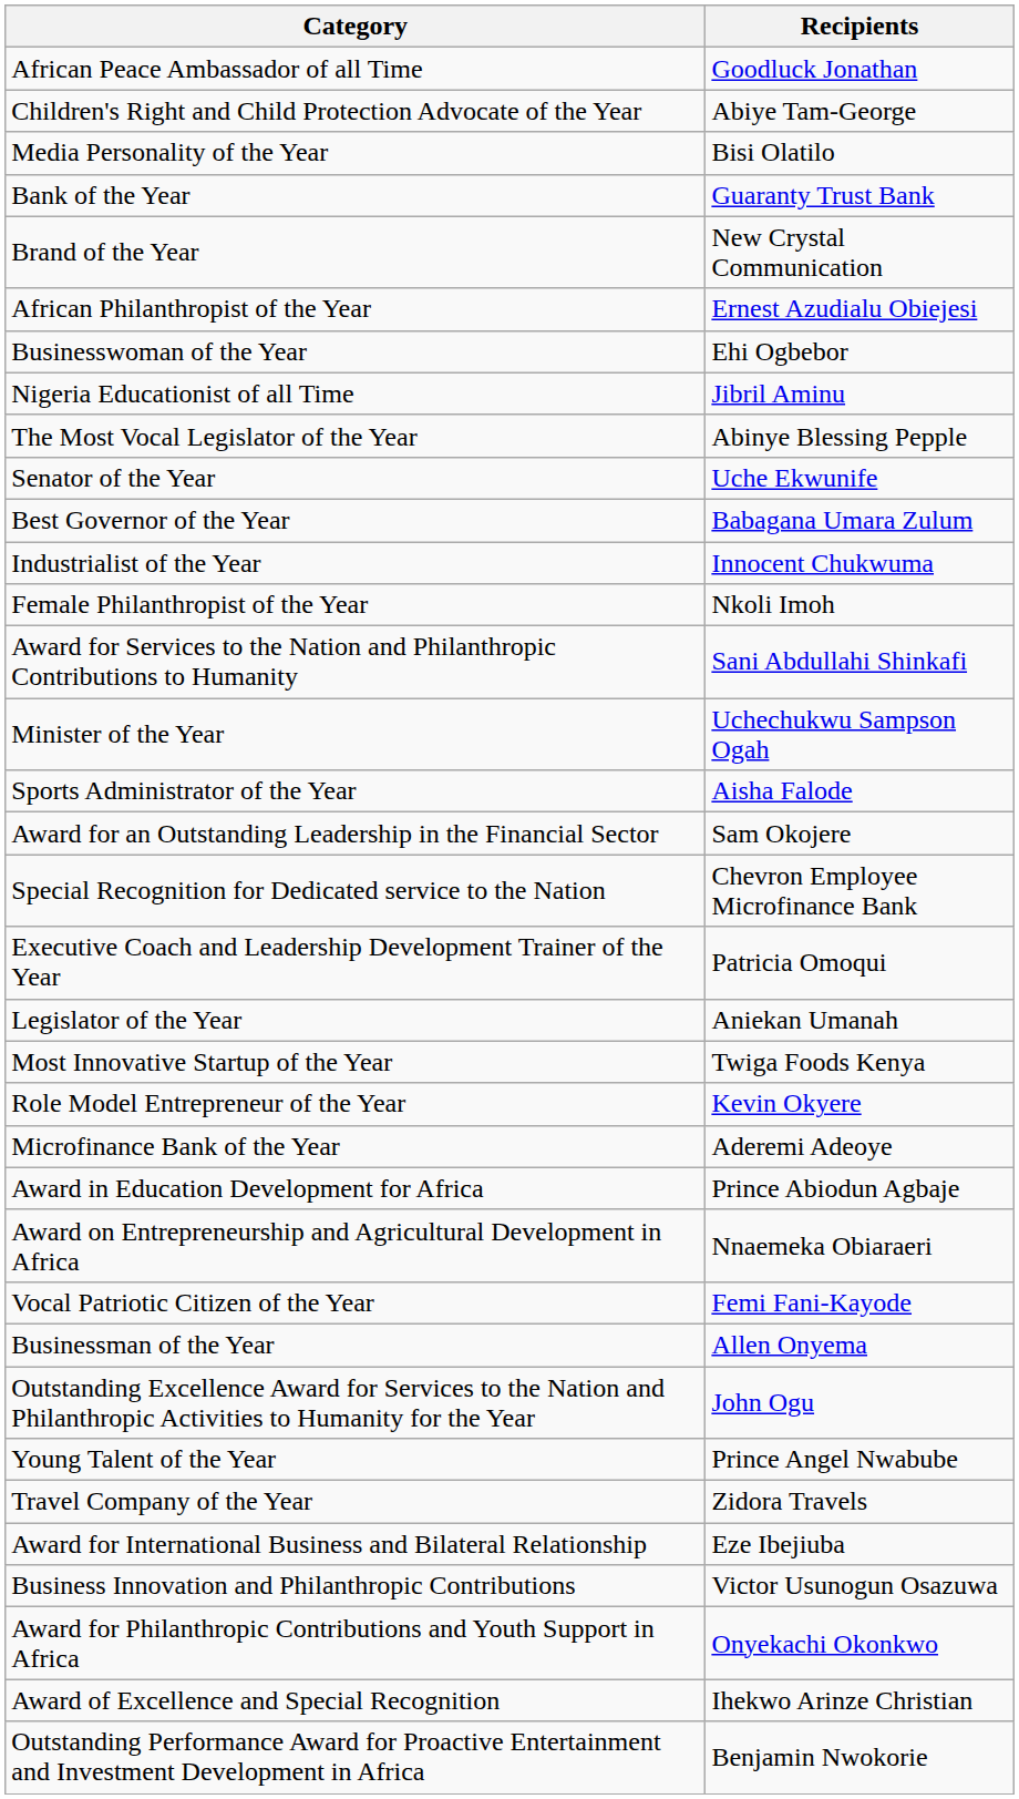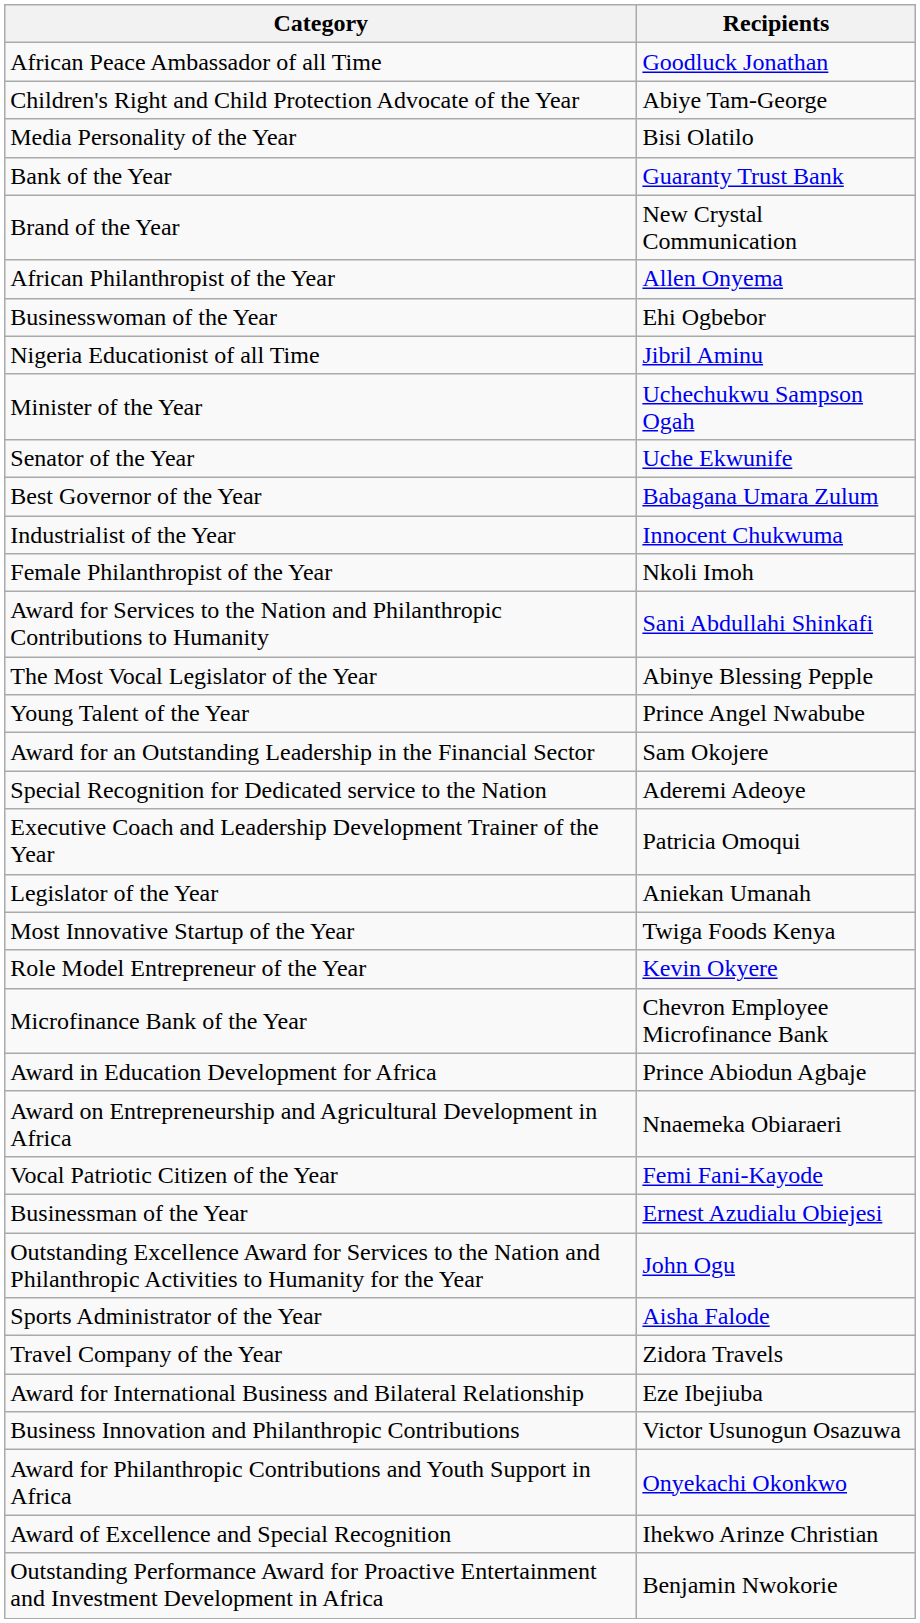 <table class="wikitable">
 <tr>
 <th>Category</th>
 <th>Recipients</th>
 </tr>
 <tr>
 <td>African Peace Ambassador of all Time</td>
 <td><a href='#'>Goodluck Jonathan</a></td>
 </tr>
 <tr>
 <td>Children's Right and Child Protection Advocate of the Year</td>
 <td>Abiye Tam-George</td>
 </tr>
 <tr>
 <td>Media Personality of the Year</td>
 <td>Bisi Olatilo</td>
 </tr>
 <tr>
 <td>Bank of the Year</td>
 <td><a href='#'>Guaranty Trust Bank</a></td>
 </tr>
 <tr>
 <td>Brand of the Year</td>
 <td>New Crystal Communication</td>
 </tr>
 <tr>
 <td>African Philanthropist of the Year</td>
-<td><a href='#'>Ernest Azudialu Obiejesi</a></td>
+<td><a href='#'>Allen Onyema</a></td>
 </tr>
 <tr>
 <td>Businesswoman of the Year</td>
 <td>Ehi Ogbebor</td>
 </tr>
 <tr>
 <td>Nigeria Educationist of all Time</td>
 <td><a href='#'>Jibril Aminu</a></td>
 </tr>
 <tr>
-<td>The Most Vocal Legislator of the Year</td>
-<td>Abinye Blessing Pepple</td>
+<td>Minister of the Year</td>
+<td><a href='#'>Uchechukwu Sampson Ogah</a></td>
 </tr>
 <tr>
 <td>Senator of the Year</td>
 <td><a href='#'>Uche Ekwunife</a></td>
 </tr>
 <tr>
 <td>Best Governor of the Year</td>
 <td><a href='#'>Babagana Umara Zulum</a></td>
 </tr>
 <tr>
 <td>Industrialist of the Year</td>
 <td><a href='#'>Innocent Chukwuma</a></td>
 </tr>
 <tr>
 <td>Female Philanthropist of the Year</td>
 <td>Nkoli Imoh</td>
 </tr>
 <tr>
 <td>Award for Services to the Nation and Philanthropic Contributions to Humanity</td>
 <td><a href='#'>Sani Abdullahi Shinkafi</a></td>
 </tr>
 <tr>
-<td>Minister of the Year</td>
-<td><a href='#'>Uchechukwu Sampson Ogah</a></td>
+<td>The Most Vocal Legislator of the Year</td>
+<td>Abinye Blessing Pepple</td>
 </tr>
 <tr>
-<td>Sports Administrator of the Year</td>
-<td><a href='#'>Aisha Falode</a></td>
+<td>Young Talent of the Year</td>
+<td>Prince Angel Nwabube</td>
 </tr>
 <tr>
 <td>Award for an Outstanding Leadership in the Financial Sector</td>
 <td>Sam Okojere</td>
 </tr>
 <tr>
 <td>Special Recognition for Dedicated service to the Nation</td>
-<td>Chevron Employee Microfinance Bank</td>
+<td>Aderemi Adeoye</td>
 </tr>
 <tr>
 <td>Executive Coach and Leadership Development Trainer of the Year</td>
 <td>Patricia Omoqui</td>
 </tr>
 <tr>
 <td>Legislator of the Year</td>
 <td>Aniekan Umanah</td>
 </tr>
 <tr>
 <td>Most Innovative Startup of the Year</td>
 <td>Twiga Foods Kenya</td>
 </tr>
 <tr>
 <td>Role Model Entrepreneur of the Year</td>
 <td><a href='#'>Kevin Okyere</a></td>
 </tr>
 <tr>
 <td>Microfinance Bank of the Year</td>
-<td>Aderemi Adeoye</td>
+<td>Chevron Employee Microfinance Bank</td>
 </tr>
 <tr>
 <td>Award in Education Development for Africa</td>
 <td>Prince Abiodun Agbaje</td>
 </tr>
 <tr>
 <td>Award on Entrepreneurship and Agricultural Development in Africa</td>
 <td>Nnaemeka Obiaraeri</td>
 </tr>
 <tr>
 <td>Vocal Patriotic Citizen of the Year</td>
 <td><a href='#'>Femi Fani-Kayode</a></td>
 </tr>
 <tr>
 <td>Businessman of the Year</td>
-<td><a href='#'>Allen Onyema</a></td>
+<td><a href='#'>Ernest Azudialu Obiejesi</a></td>
 </tr>
 <tr>
 <td>Outstanding Excellence Award for Services to the Nation and Philanthropic Activities to Humanity for the Year</td>
 <td><a href='#'>John Ogu</a></td>
 </tr>
 <tr>
-<td>Young Talent of the Year</td>
-<td>Prince Angel Nwabube</td>
+<td>Sports Administrator of the Year</td>
+<td><a href='#'>Aisha Falode</a></td>
 </tr>
 <tr>
 <td>Travel Company of the Year</td>
 <td>Zidora Travels</td>
 </tr>
 <tr>
 <td>Award for International Business and Bilateral Relationship</td>
 <td>Eze Ibejiuba</td>
 </tr>
 <tr>
 <td>Business Innovation and Philanthropic Contributions</td>
 <td>Victor Usunogun Osazuwa</td>
 </tr>
 <tr>
 <td>Award for Philanthropic Contributions and Youth Support in Africa</td>
 <td><a href='#'>Onyekachi Okonkwo</a></td>
 </tr>
 <tr>
 <td>Award of Excellence and Special Recognition</td>
 <td>Ihekwo Arinze Christian</td>
 </tr>
 <tr>
 <td>Outstanding Performance Award for Proactive Entertainment and Investment Development in Africa</td>
 <td>Benjamin Nwokorie</td>
 </tr>
 </table>
